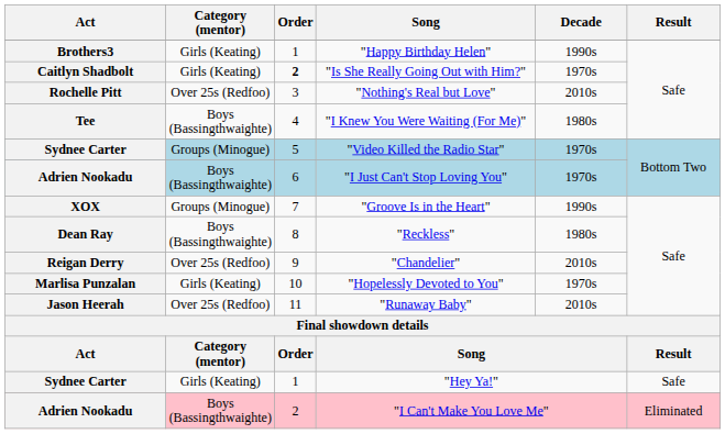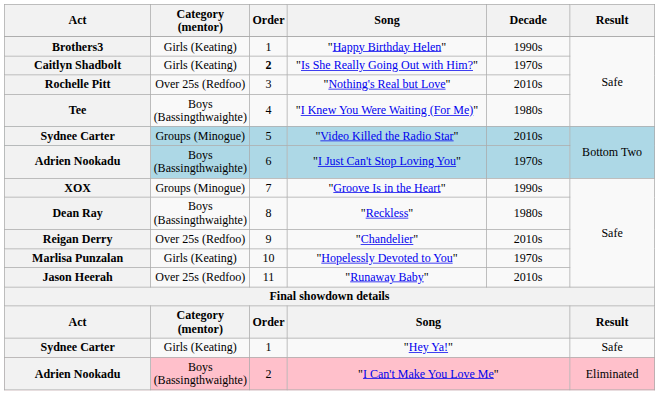 <table class="wikitable plainrowheaders" style="text-align:center;">
 <tr>
 <th scope="col" style="width:13em;">Act</th>
 <th scope="col">Category (mentor)</th>
 <th scope="col">Order</th>
 <th scope="col" style="width:18em;">Song</th>
 <th scope="col" style="width:7em;">Decade</th>
 <th scope="col" style="width:7em;">Result</th>
 </tr>
 <tr>
 </tr>
 <tr>
 <th scope="row">Brothers3</th>
 <td>Girls (Keating)</td>
 <td>1</td>
 <td>"<a href='#'>Happy Birthday Helen</a>"</td>
 <td>1990s</td>
 <td rowspan=4>Safe</td>
 </tr>
 <tr>
 <th scope="row">Caitlyn Shadbolt</th>
 <td>Girls (Keating)</td>
 <td><strong>2</strong></td>
 <td>"<a href='#'>Is She Really Going Out with Him?</a>"</td>
 <td>1970s</td>
 </tr>
 <tr>
 <th scope="row">Rochelle Pitt</th>
 <td>Over 25s (Redfoo)</td>
 <td>3</td>
 <td>"<a href='#'>Nothing's Real but Love</a>"</td>
 <td>2010s</td>
 </tr>
 <tr>
 <th scope="row">Tee</th>
 <td>Boys (Bassingthwaighte)</td>
 <td>4</td>
 <td>"<a href='#'>I Knew You Were Waiting (For Me)</a>"</td>
 <td>1980s</td>
 </tr>
 <tr style="background:lightblue;">
 <th scope="row">Sydnee Carter</th>
 <td>Groups (Minogue)</td>
 <td>5</td>
 <td>"<a href='#'>Video Killed the Radio Star</a>"</td>
-<td>1970s</td>
+<td>2010s</td>
 <td rowspan=2>Bottom Two</td>
 </tr>
 <tr style="background:lightblue;">
 <th scope="row">Adrien Nookadu</th>
 <td>Boys (Bassingthwaighte)</td>
 <td>6</td>
 <td>"<a href='#'>I Just Can't Stop Loving You</a>"</td>
 <td>1970s</td>
 </tr>
 <tr>
 <th scope="row">XOX</th>
 <td>Groups (Minogue)</td>
 <td>7</td>
 <td>"<a href='#'>Groove Is in the Heart</a>"</td>
 <td>1990s</td>
 <td rowspan=5>Safe</td>
 </tr>
 <tr>
 <th scope="row">Dean Ray</th>
 <td>Boys (Bassingthwaighte)</td>
 <td>8</td>
 <td>"<a href='#'>Reckless</a>"</td>
 <td>1980s</td>
 </tr>
 <tr>
 <th scope="row">Reigan Derry</th>
 <td>Over 25s (Redfoo)</td>
 <td>9</td>
 <td>"<a href='#'>Chandelier</a>"</td>
 <td>2010s</td>
 </tr>
 <tr>
 <th scope="row">Marlisa Punzalan</th>
 <td>Girls (Keating)</td>
 <td>10</td>
 <td>"<a href='#'>Hopelessly Devoted to You</a>"</td>
 <td>1970s</td>
 </tr>
 <tr>
 <th scope="row">Jason Heerah</th>
 <td>Over 25s (Redfoo)</td>
 <td>11</td>
 <td>"<a href='#'>Runaway Baby</a>"</td>
 <td>2010s</td>
 </tr>
 <tr>
 <th colspan="6">Final showdown details</th>
 </tr>
 <tr>
 <th scope="col" style="width:10em;">Act</th>
 <th scope="col">Category (mentor)</th>
 <th scope="col">Order</th>
 <th scope="col" colspan="2" style="width:16em;" style="text-align:center;">Song</th>
 <th scope="col" style="width:6em;">Result</th>
 </tr>
 <tr>
 <th scope="row">Sydnee Carter</th>
 <td>Girls (Keating)</td>
 <td>1</td>
 <td colspan="2">"<a href='#'>Hey Ya!</a>"</td>
 <td>Safe</td>
 </tr>
 <tr style="background:pink;">
 <th scope="row">Adrien Nookadu</th>
 <td>Boys (Bassingthwaighte)</td>
 <td>2</td>
 <td colspan="2">"<a href='#'>I Can't Make You Love Me</a>"</td>
 <td>Eliminated</td>
 </tr>
 </table>
